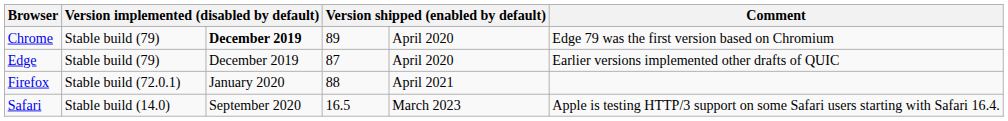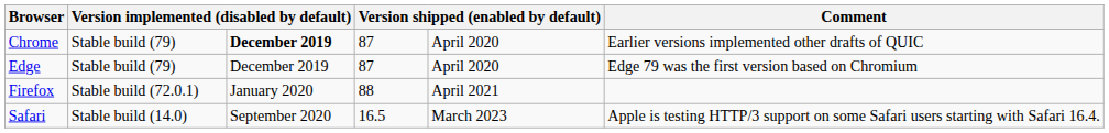 <table class="wikitable">
 <tr>
 <th>Browser</th>
 <th colspan="2">Version implemented (disabled by default)</th>
 <th colspan="2">Version shipped (enabled by default)</th>
 <th>Comment</th>
 </tr>
 <tr>
 <td><a href='#'>Chrome</a></td>
 <td>Stable build (79)</td>
 <td><strong>December 2019</strong></td>
-<td>89</td>
+<td>87</td>
 <td>April 2020</td>
-<td>Edge 79 was the first version based on Chromium</td>
+<td>Earlier versions implemented other drafts of QUIC</td>
 </tr>
 <tr>
 <td><a href='#'>Edge</a></td>
 <td>Stable build (79)</td>
 <td>December 2019</td>
 <td>87</td>
 <td>April 2020</td>
-<td>Earlier versions implemented other drafts of QUIC</td>
+<td>Edge 79 was the first version based on Chromium</td>
 </tr>
 <tr>
 <td><a href='#'>Firefox</a></td>
 <td>Stable build (72.0.1)</td>
 <td>January 2020</td>
 <td>88</td>
 <td>April 2021</td>
 <td></td>
 </tr>
 <tr>
 <td><a href='#'>Safari</a></td>
 <td>Stable build (14.0)</td>
 <td>September 2020</td>
 <td>16.5</td>
 <td>March 2023</td>
 <td>Apple is testing HTTP/3 support on some Safari users starting with Safari 16.4.</td>
 </tr>
 </table>
